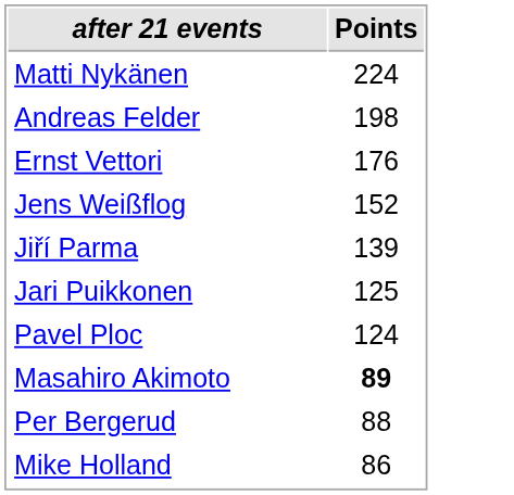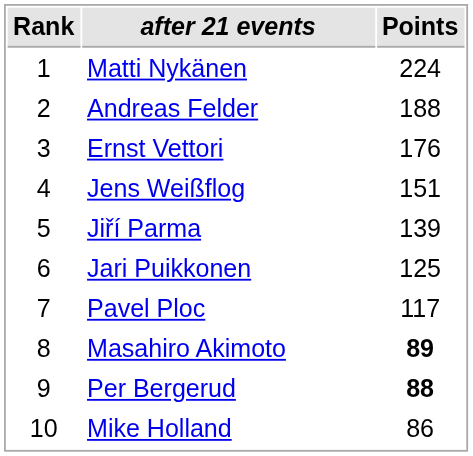 <table cellspacing="1" cellpadding="3" style="border:1px solid #AAAAAA;font-size:86%">
 <tr bgcolor="#E4E4E4">
+<th style="border-bottom:1px solid #AAAAAA" width=10>Rank</th>
 <th style="border-bottom:1px solid #AAAAAA" width=155><em>after 21 events</em></th>
 <th style="border-bottom:1px solid #AAAAAA" width=40>Points</th>
 </tr>
 <tr>
+<td align=center>1</td>
 <td> <a href='#'>Matti Nykänen</a></td>
 <td align=center>224</td>
 </tr>
 <tr>
+<td align=center>2</td>
 <td> <a href='#'>Andreas Felder</a></td>
-<td align=center>198</td>
+<td align=center>188</td>
 </tr>
 <tr>
+<td align=center>3</td>
 <td> <a href='#'>Ernst Vettori</a></td>
 <td align=center>176</td>
 </tr>
 <tr>
+<td align=center>4</td>
 <td> <a href='#'>Jens Weißflog</a></td>
-<td align=center>152</td>
+<td align=center>151</td>
 </tr>
 <tr>
+<td align=center>5</td>
 <td> <a href='#'>Jiří Parma</a></td>
 <td align=center>139</td>
 </tr>
 <tr>
+<td align=center>6</td>
 <td> <a href='#'>Jari Puikkonen</a></td>
 <td align=center>125</td>
 </tr>
 <tr>
+<td align=center>7</td>
 <td> <a href='#'>Pavel Ploc</a></td>
-<td align=center>124</td>
+<td align=center>117</td>
 </tr>
 <tr>
+<td align=center>8</td>
 <td> <a href='#'>Masahiro Akimoto</a></td>
 <td align=center><strong>89</strong></td>
 </tr>
 <tr>
+<td align=center>9</td>
 <td> <a href='#'>Per Bergerud</a></td>
-<td align=center>88</td>
+<td align=center><strong>88</strong></td>
 </tr>
 <tr>
+<td align=center>10</td>
 <td> <a href='#'>Mike Holland</a></td>
 <td align=center>86</td>
 </tr>
 </table>
